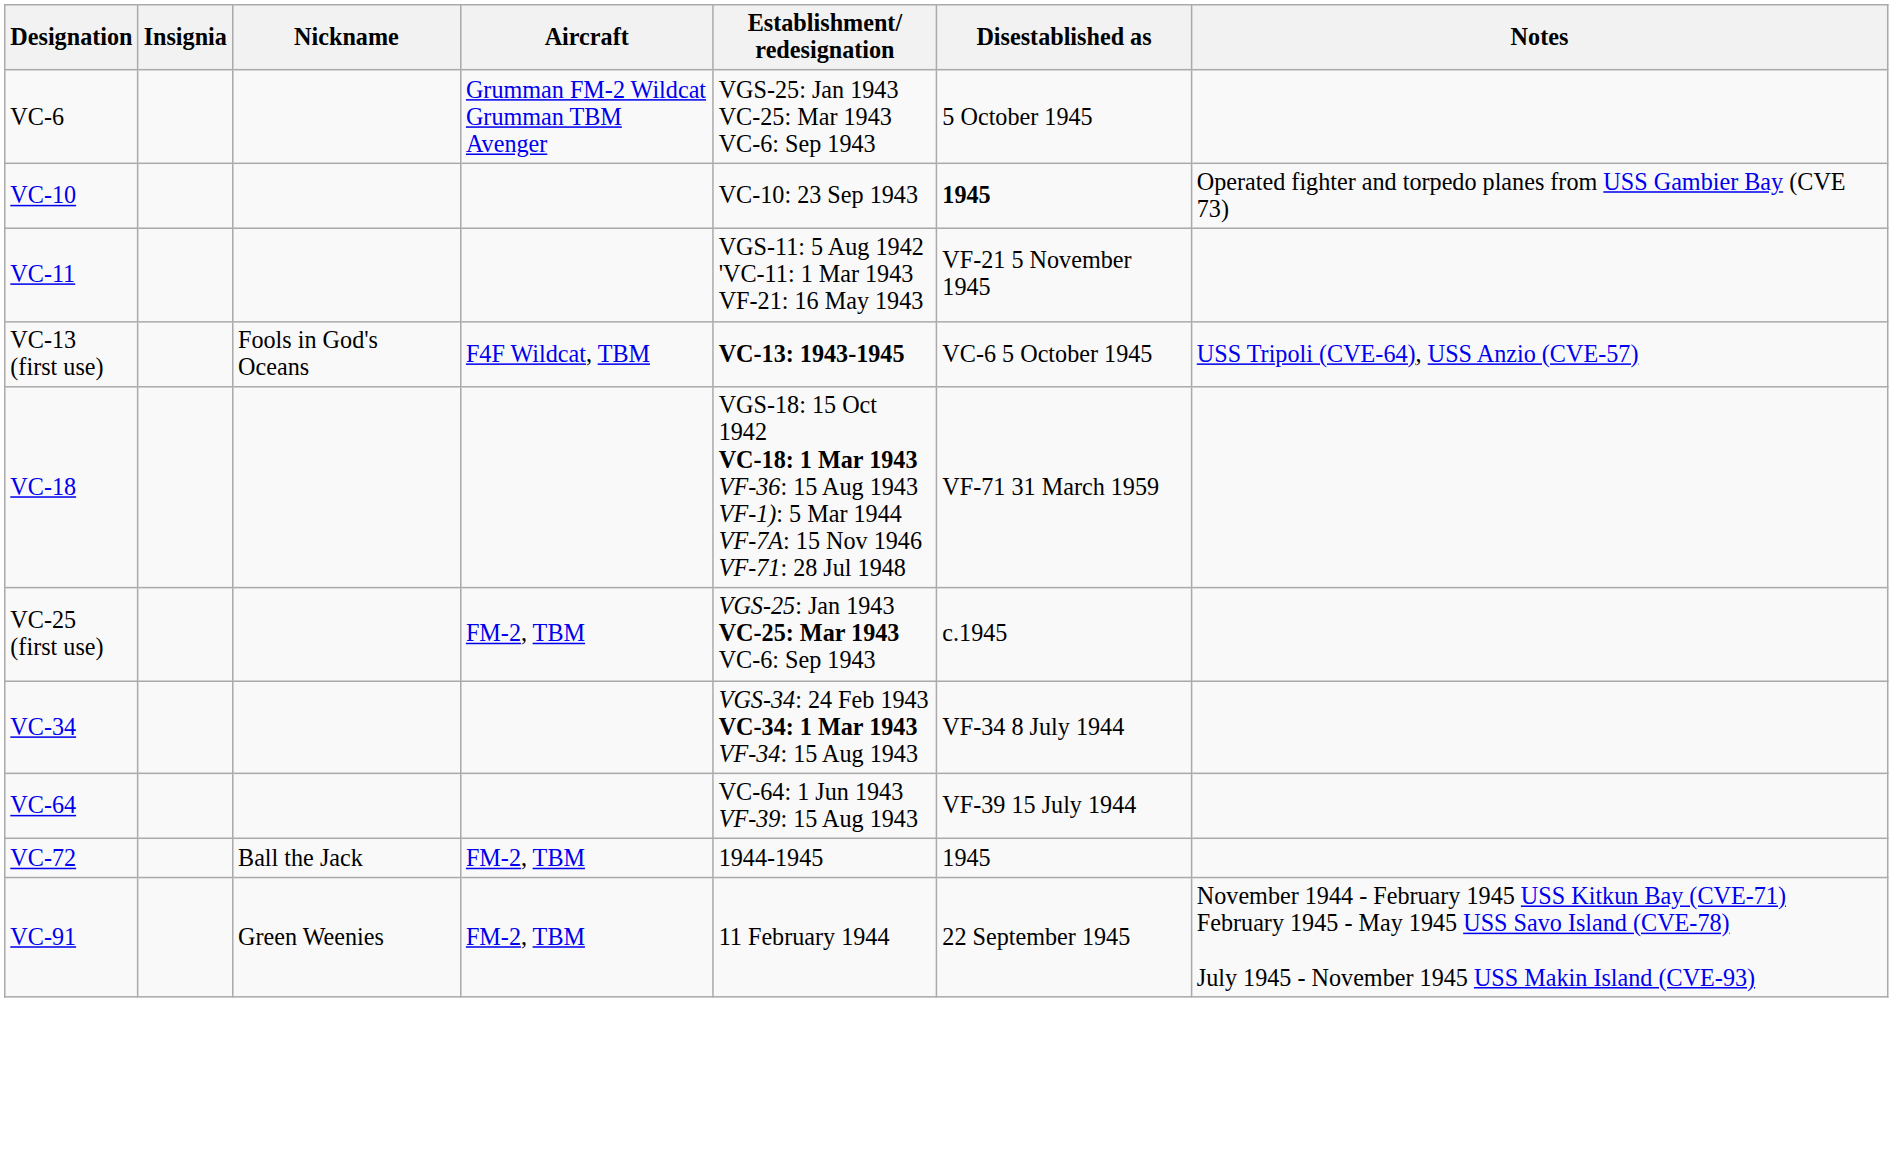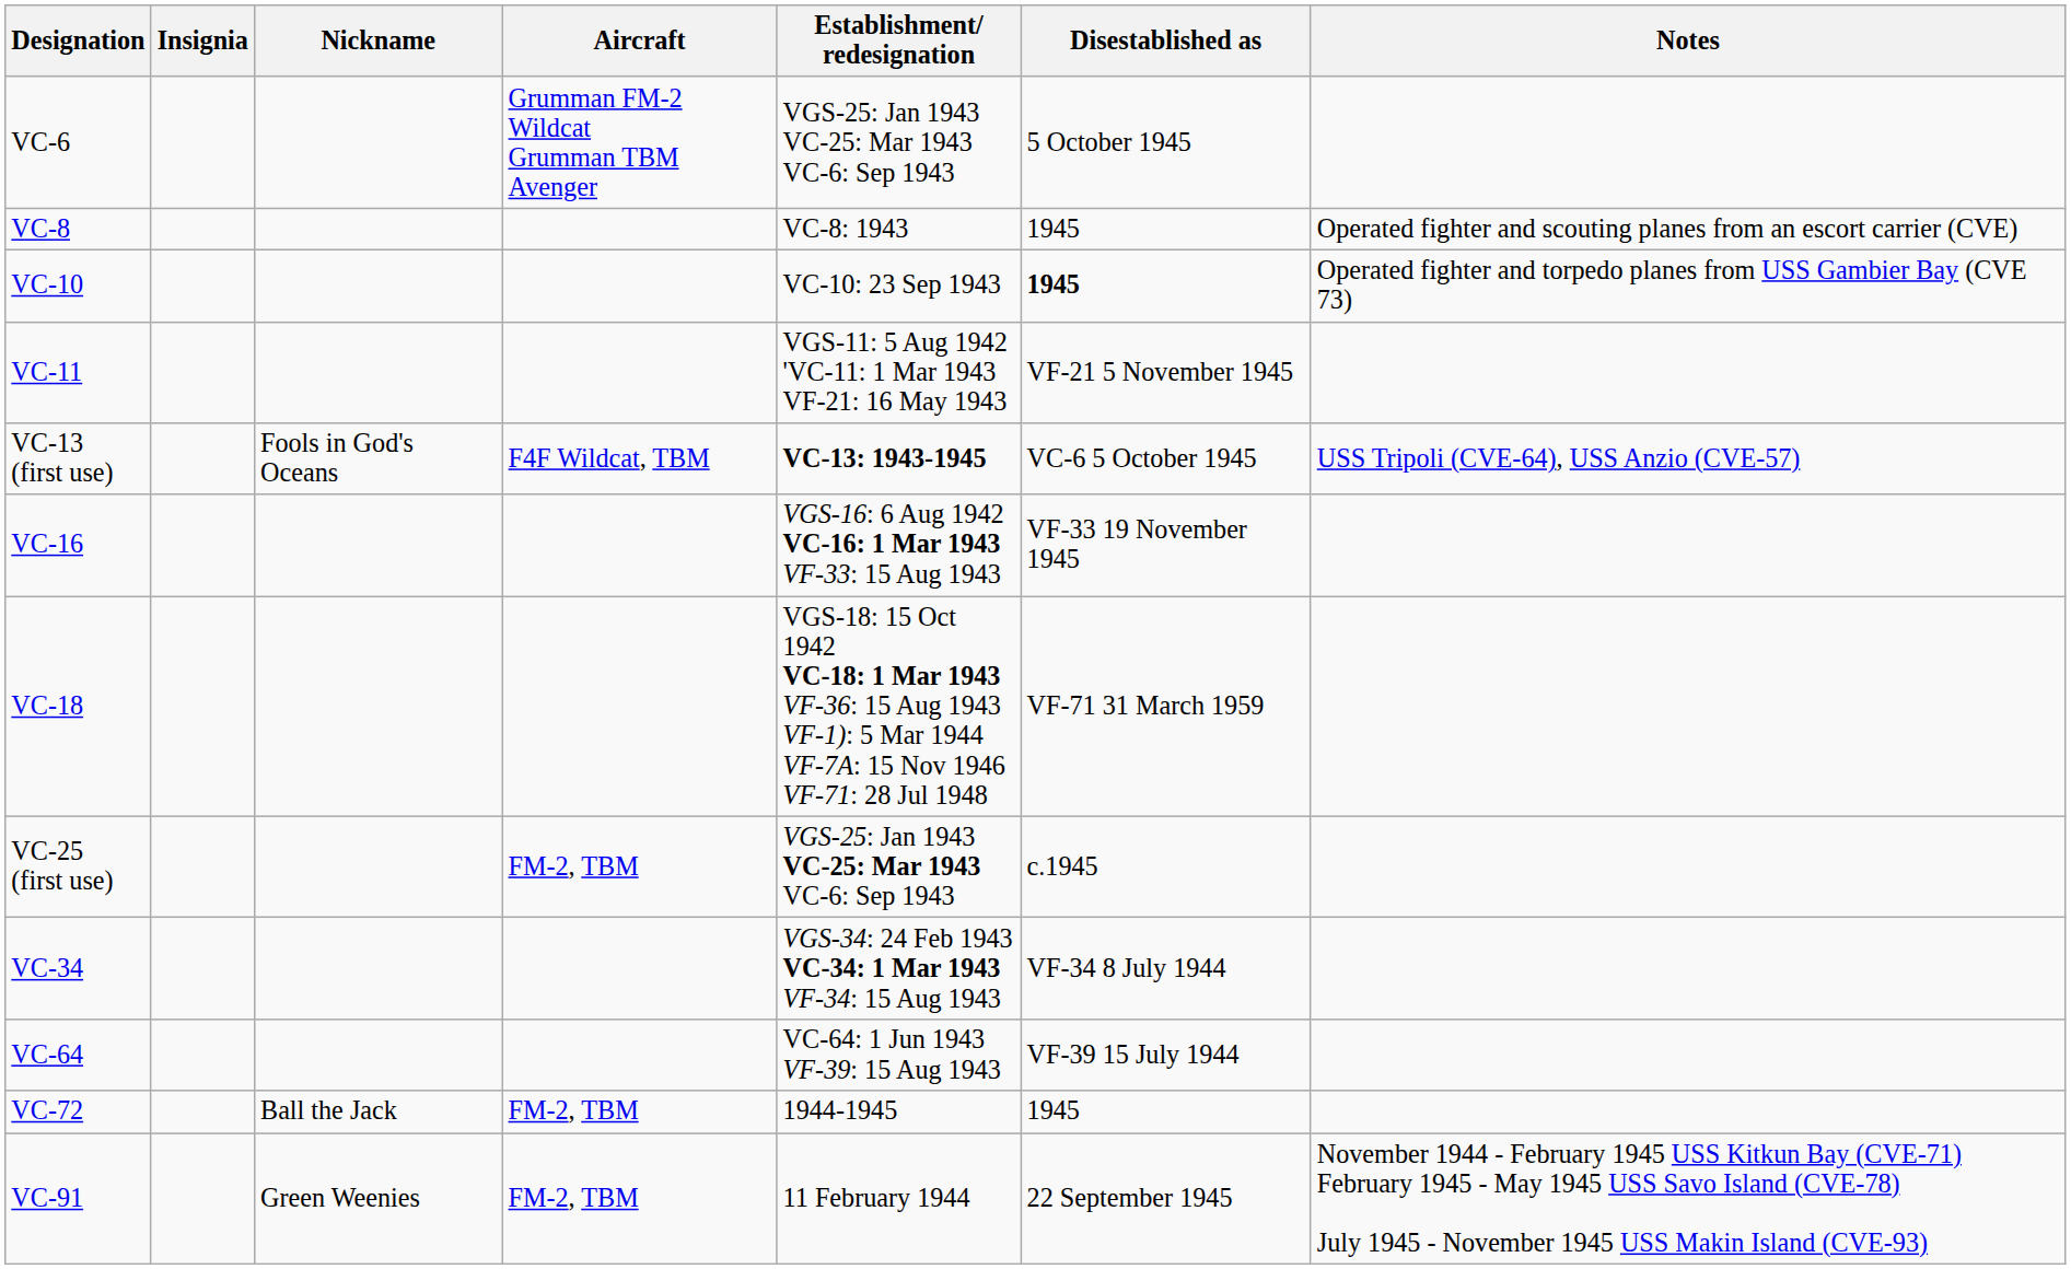 <table class="wikitable sortable">
 <tr>
 <th>Designation</th>
 <th>Insignia</th>
 <th>Nickname</th>
 <th>Aircraft</th>
 <th>Establishment/<br>redesignation</th>
 <th>Disestablished as</th>
 <th>Notes</th>
 </tr>
 <tr>
 <td>VC-6</td>
 <td></td>
 <td></td>
 <td><a href='#'>Grumman FM-2 Wildcat</a><br><a href='#'>Grumman TBM  Avenger</a></td>
 <td>VGS-25: Jan 1943<br>VC-25: Mar 1943<br>VC-6: Sep 1943</td>
 <td>5 October 1945</td>
+</tr>
+<tr>
+<td><a href='#'>VC-8</a></td>
+<td></td>
+<td></td>
+<td></td>
+<td>VC-8: 1943</td>
+<td>1945</td>
+<td>Operated fighter and scouting planes from an escort carrier (CVE)</td>
 </tr>
 <tr>
 <td><a href='#'>VC-10</a></td>
 <td></td>
 <td></td>
 <td></td>
 <td>VC-10: 23 Sep 1943</td>
 <td><strong>1945</strong></td>
 <td>Operated fighter and torpedo planes from <a href='#'>USS Gambier Bay</a> (CVE 73)</td>
 </tr>
 <tr>
 <td><a href='#'>VC-11</a></td>
 <td></td>
 <td></td>
 <td></td>
 <td>VGS-11: 5 Aug 1942<br>'VC-11: 1 Mar 1943<br>VF-21: 16 May 1943</td>
 <td>VF-21 5 November 1945</td>
 <td></td>
 </tr>
 <tr>
 <td>VC-13<br>(first use)</td>
 <td></td>
 <td>Fools in God's Oceans</td>
 <td><a href='#'>F4F Wildcat</a>, <a href='#'>TBM</a></td>
 <td><strong>VC-13: 1943-1945</strong></td>
 <td>VC-6 5 October 1945</td>
 <td><a href='#'>USS Tripoli (CVE-64)</a>, <a href='#'>USS Anzio (CVE-57)</a></td>
+</tr>
+<tr>
+<td><a href='#'>VC-16</a></td>
+<td></td>
+<td></td>
+<td></td>
+<td><em>VGS-16</em>: 6 Aug 1942<br><strong>VC-16: 1 Mar 1943</strong><br><em>VF-33</em>: 15 Aug 1943</td>
+<td>VF-33 19 November 1945</td>
+<td></td>
 </tr>
 <tr>
 <td><a href='#'>VC-18</a></td>
 <td></td>
 <td></td>
 <td></td>
 <td>VGS-18: 15 Oct 1942<br><strong>VC-18: 1 Mar 1943</strong> <br><em>VF-36</em>: 15 Aug 1943<br><em>VF-1)</em>: 5 Mar 1944<br><em>VF-7A</em>: 15 Nov 1946<br><em>VF-71</em>: 28 Jul 1948</td>
 <td>VF-71 31 March 1959</td>
 <td></td>
 </tr>
 <tr>
 <td>VC-25<br>(first use)</td>
 <td></td>
 <td></td>
 <td><a href='#'>FM-2</a>, <a href='#'>TBM</a></td>
 <td><em>VGS-25</em>: Jan 1943<br><strong>VC-25: Mar 1943</strong><br>VC-6: Sep 1943</td>
 <td>c.1945</td>
 <td></td>
 </tr>
 <tr>
 <td><a href='#'>VC-34</a></td>
 <td></td>
 <td></td>
 <td></td>
 <td><em>VGS-34</em>: 24 Feb 1943<br><strong>VC-34: 1 Mar 1943</strong> <br><em>VF-34</em>: 15 Aug 1943</td>
 <td>VF-34 8 July 1944</td>
 <td></td>
 </tr>
 <tr>
 <td><a href='#'>VC-64</a></td>
 <td></td>
 <td></td>
 <td></td>
 <td>VC-64: 1 Jun 1943 <br><em>VF-39</em>: 15 Aug 1943</td>
 <td>VF-39 15 July 1944</td>
 <td></td>
 </tr>
 <tr>
 <td><a href='#'>VC-72</a></td>
 <td></td>
 <td>Ball the Jack</td>
 <td><a href='#'>FM-2</a>, <a href='#'>TBM</a></td>
 <td>1944-1945</td>
 <td>1945</td>
 <td></td>
 </tr>
 <tr>
 <td><a href='#'>VC-91</a></td>
 <td></td>
 <td>Green Weenies</td>
 <td><a href='#'>FM-2</a>, <a href='#'>TBM</a></td>
 <td>11 February 1944</td>
 <td>22 September 1945</td>
 <td>November 1944 - February 1945 <a href='#'>USS Kitkun Bay (CVE-71)</a><br>February 1945 - May 1945 <a href='#'>USS Savo Island (CVE-78)</a><br><br>July 1945 - November 1945 <a href='#'>USS Makin Island (CVE-93)</a></td>
 </tr>
 </table>
